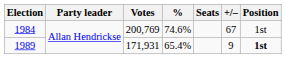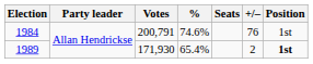 <table class=wikitable style=text-align:center>
 <tr>
 <th>Election</th>
 <th>Party leader</th>
 <th>Votes</th>
 <th>%</th>
 <th>Seats</th>
 <th>+/–</th>
 <th>Position</th>
 </tr>
 <tr>
 <td><a href='#'>1984</a></td>
 <td rowspan="2"><a href='#'>Allan Hendrickse</a></td>
-<td>200,769</td>
+<td>200,791</td>
 <td>74.6%</td>
 <td></td>
-<td> 67</td>
+<td> 76</td>
 <td> 1st</td>
 </tr>
 <tr>
 <td><a href='#'>1989</a></td>
-<td>171,931</td>
+<td>171,930</td>
 <td>65.4%</td>
 <td></td>
-<td> 9</td>
+<td> 2</td>
 <td><strong> 1st</strong></td>
 </tr>
 </table>
